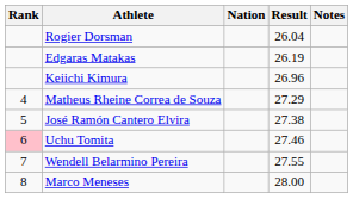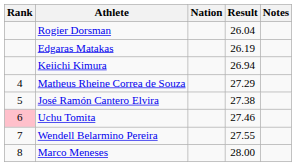 <table class="wikitable sortable" style="text-align:center">
 <tr>
 <th>Rank</th>
 <th>Athlete</th>
 <th>Nation</th>
 <th>Result</th>
 <th>Notes</th>
 </tr>
 <tr>
 <td></td>
 <td align=left><a href='#'>Rogier Dorsman</a></td>
 <td align=left></td>
 <td>26.04</td>
 <td></td>
 </tr>
 <tr>
 <td></td>
 <td align=left><a href='#'>Edgaras Matakas</a></td>
 <td align=left></td>
 <td>26.19</td>
 <td></td>
 </tr>
 <tr>
 <td></td>
 <td align=left><a href='#'>Keiichi Kimura</a></td>
 <td align=left></td>
-<td>26.96</td>
+<td>26.94</td>
 <td></td>
 </tr>
 <tr>
 <td>4</td>
 <td align=left><a href='#'>Matheus Rheine Correa de Souza</a></td>
 <td align=left></td>
 <td>27.29</td>
 <td></td>
 </tr>
 <tr>
 <td>5</td>
 <td align=left><a href='#'>José Ramón Cantero Elvira</a></td>
 <td align=left></td>
 <td>27.38</td>
 <td></td>
 </tr>
 <tr>
 <td style="background: pink;">6</td>
 <td align=left><a href='#'>Uchu Tomita</a></td>
 <td align=left></td>
 <td>27.46</td>
 <td></td>
 </tr>
 <tr>
 <td>7</td>
 <td align=left><a href='#'>Wendell Belarmino Pereira</a></td>
 <td align=left></td>
 <td>27.55</td>
 <td></td>
 </tr>
 <tr>
 <td>8</td>
 <td align=left><a href='#'>Marco Meneses</a></td>
 <td align=left></td>
 <td>28.00</td>
 <td></td>
 </tr>
 </table>
